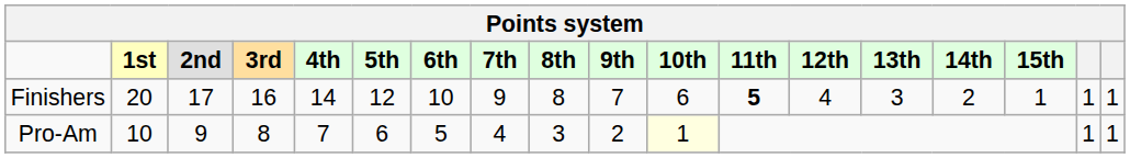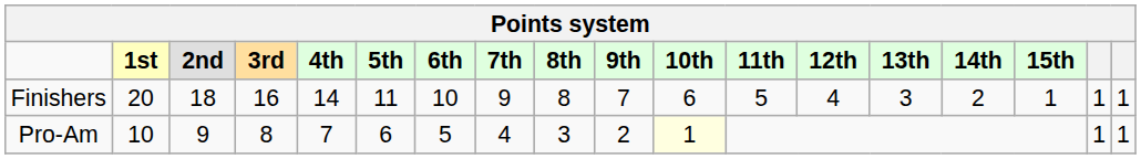 <table class="wikitable" style="font-size:85%; text-align:center">
 <tr>
 <th colspan="20">Points system</th>
 </tr>
 <tr>
 <td></td>
 <td style="background:#ffffbf;"> <strong>1st</strong> </td>
 <td style="background:#dfdfdf;"> <strong>2nd</strong> </td>
 <td style="background:#ffdf9f;"> <strong>3rd</strong> </td>
 <td style="background:#dfffdf;"> <strong>4th</strong> </td>
 <td style="background:#dfffdf;"> <strong>5th</strong> </td>
 <td style="background:#dfffdf;"> <strong>6th</strong> </td>
 <td style="background:#dfffdf;"> <strong>7th</strong> </td>
 <td style="background:#dfffdf;"> <strong>8th</strong> </td>
 <td style="background:#dfffdf;"> <strong>9th</strong> </td>
 <td style="background:#dfffdf;"> <strong>10th</strong> </td>
 <td style="background:#dfffdf;"> <strong>11th</strong> </td>
 <td style="background:#dfffdf;"> <strong>12th</strong> </td>
 <td style="background:#dfffdf;"> <strong>13th</strong> </td>
 <td style="background:#dfffdf;"> <strong>14th</strong> </td>
 <td style="background:#dfffdf;"> <strong>15th</strong> </td>
 <th></th>
 <th></th>
 </tr>
 <tr>
 <td>Finishers</td>
 <td>20</td>
-<td>17</td>
+<td>18</td>
 <td>16</td>
 <td>14</td>
-<td>12</td>
+<td>11</td>
 <td>10</td>
 <td>9</td>
 <td>8</td>
 <td>7</td>
 <td>6</td>
-<td><strong>5</strong></td>
+<td>5</td>
 <td>4</td>
 <td>3</td>
 <td>2</td>
 <td>1</td>
 <td>1</td>
 <td>1</td>
 </tr>
 <tr>
 <td>Pro-Am</td>
 <td>10</td>
 <td>9</td>
 <td>8</td>
 <td>7</td>
 <td>6</td>
 <td>5</td>
 <td>4</td>
 <td>3</td>
 <td>2</td>
 <td style="background: lightyellow;">1</td>
 <td colspan=5></td>
 <td>1</td>
 <td>1</td>
 </tr>
 </table>
